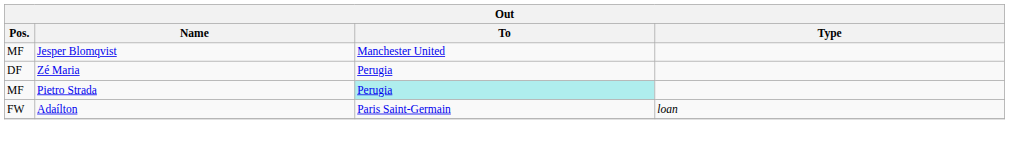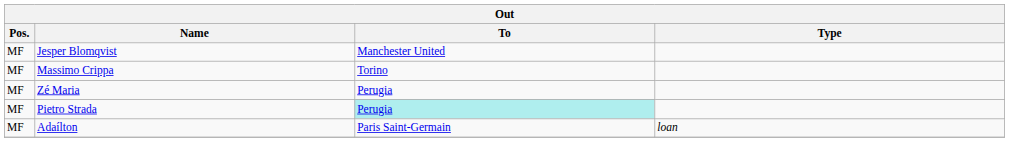 <table class="wikitable" style="font-size:90%; width:99%">
 <tr>
 <th colspan="4">Out</th>
 </tr>
 <tr>
 <th width=3%>Pos.</th>
 <th width=32%>Name</th>
 <th width=30%>To</th>
 <th width=35%>Type</th>
 </tr>
 <tr>
 <td>MF</td>
 <td><a href='#'>Jesper Blomqvist</a></td>
 <td><a href='#'>Manchester United</a></td>
 <td></td>
 </tr>
 <tr>
-<td>DF</td>
+<td>MF</td>
+<td><a href='#'>Massimo Crippa</a></td>
+<td><a href='#'>Torino</a></td>
+<td></td>
+</tr>
+<tr>
+<td>MF</td>
 <td><a href='#'>Zé Maria</a></td>
 <td><a href='#'>Perugia</a></td>
 <td></td>
 </tr>
 <tr>
 <td>MF</td>
 <td><a href='#'>Pietro Strada</a></td>
 <td style="background: paleturquoise;"><a href='#'>Perugia</a></td>
 <td></td>
 </tr>
 <tr>
-<td>FW</td>
+<td>MF</td>
 <td><a href='#'>Adaílton</a></td>
 <td><a href='#'>Paris Saint-Germain</a></td>
 <td><em>loan</em></td>
 </tr>
 <tr>
 </tr>
 </table>
